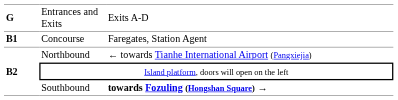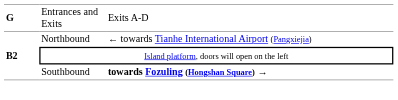 <table table border=0 cellspacing=0 cellpadding=3>
 <tr>
 <td style="border-top:solid 1px gray;border-bottom:solid 1px gray;" width=50><strong>G</strong></td>
 <td style="border-top:solid 1px gray;border-bottom:solid 1px gray;" width=100>Entrances and Exits</td>
 <td style="border-top:solid 1px gray;border-bottom:solid 1px gray;" width=450>Exits A-D</td>
-</tr>
-<tr>
-<td style="border-top:solid 0px gray;border-bottom:solid 1px gray;" width=50><strong>B1</strong></td>
-<td style="border-top:solid 0px gray;border-bottom:solid 1px gray;" width=100>Concourse</td>
-<td style="border-top:solid 0px gray;border-bottom:solid 1px gray;" width=450>Faregates, Station Agent</td>
 </tr>
 <tr>
 <td style="border-bottom:solid 1px gray;" rowspan=3><strong>B2</strong></td>
 <td>Northbound</td>
 <td>←  towards <a href='#'>Tianhe International Airport</a> <small>(<a href='#'>Pangxiejia</a>)</small></td>
 </tr>
 <tr>
 <td style="border-right:solid 2px black;border-left:solid 2px black;border-top:solid 2px black;border-bottom:solid 2px black;text-align:center;" colspan=2><small><a href='#'>Island platform</a>, doors will open on the left</small></td>
 </tr>
 <tr>
 <td style="border-bottom:solid 1px gray;">Southbound</td>
 <td style="border-bottom:solid 1px gray;"><strong> towards <a href='#'>Fozuling</a> <small>(<a href='#'>Hongshan Square</a>)</small> →</strong></td>
 </tr>
 </table>
